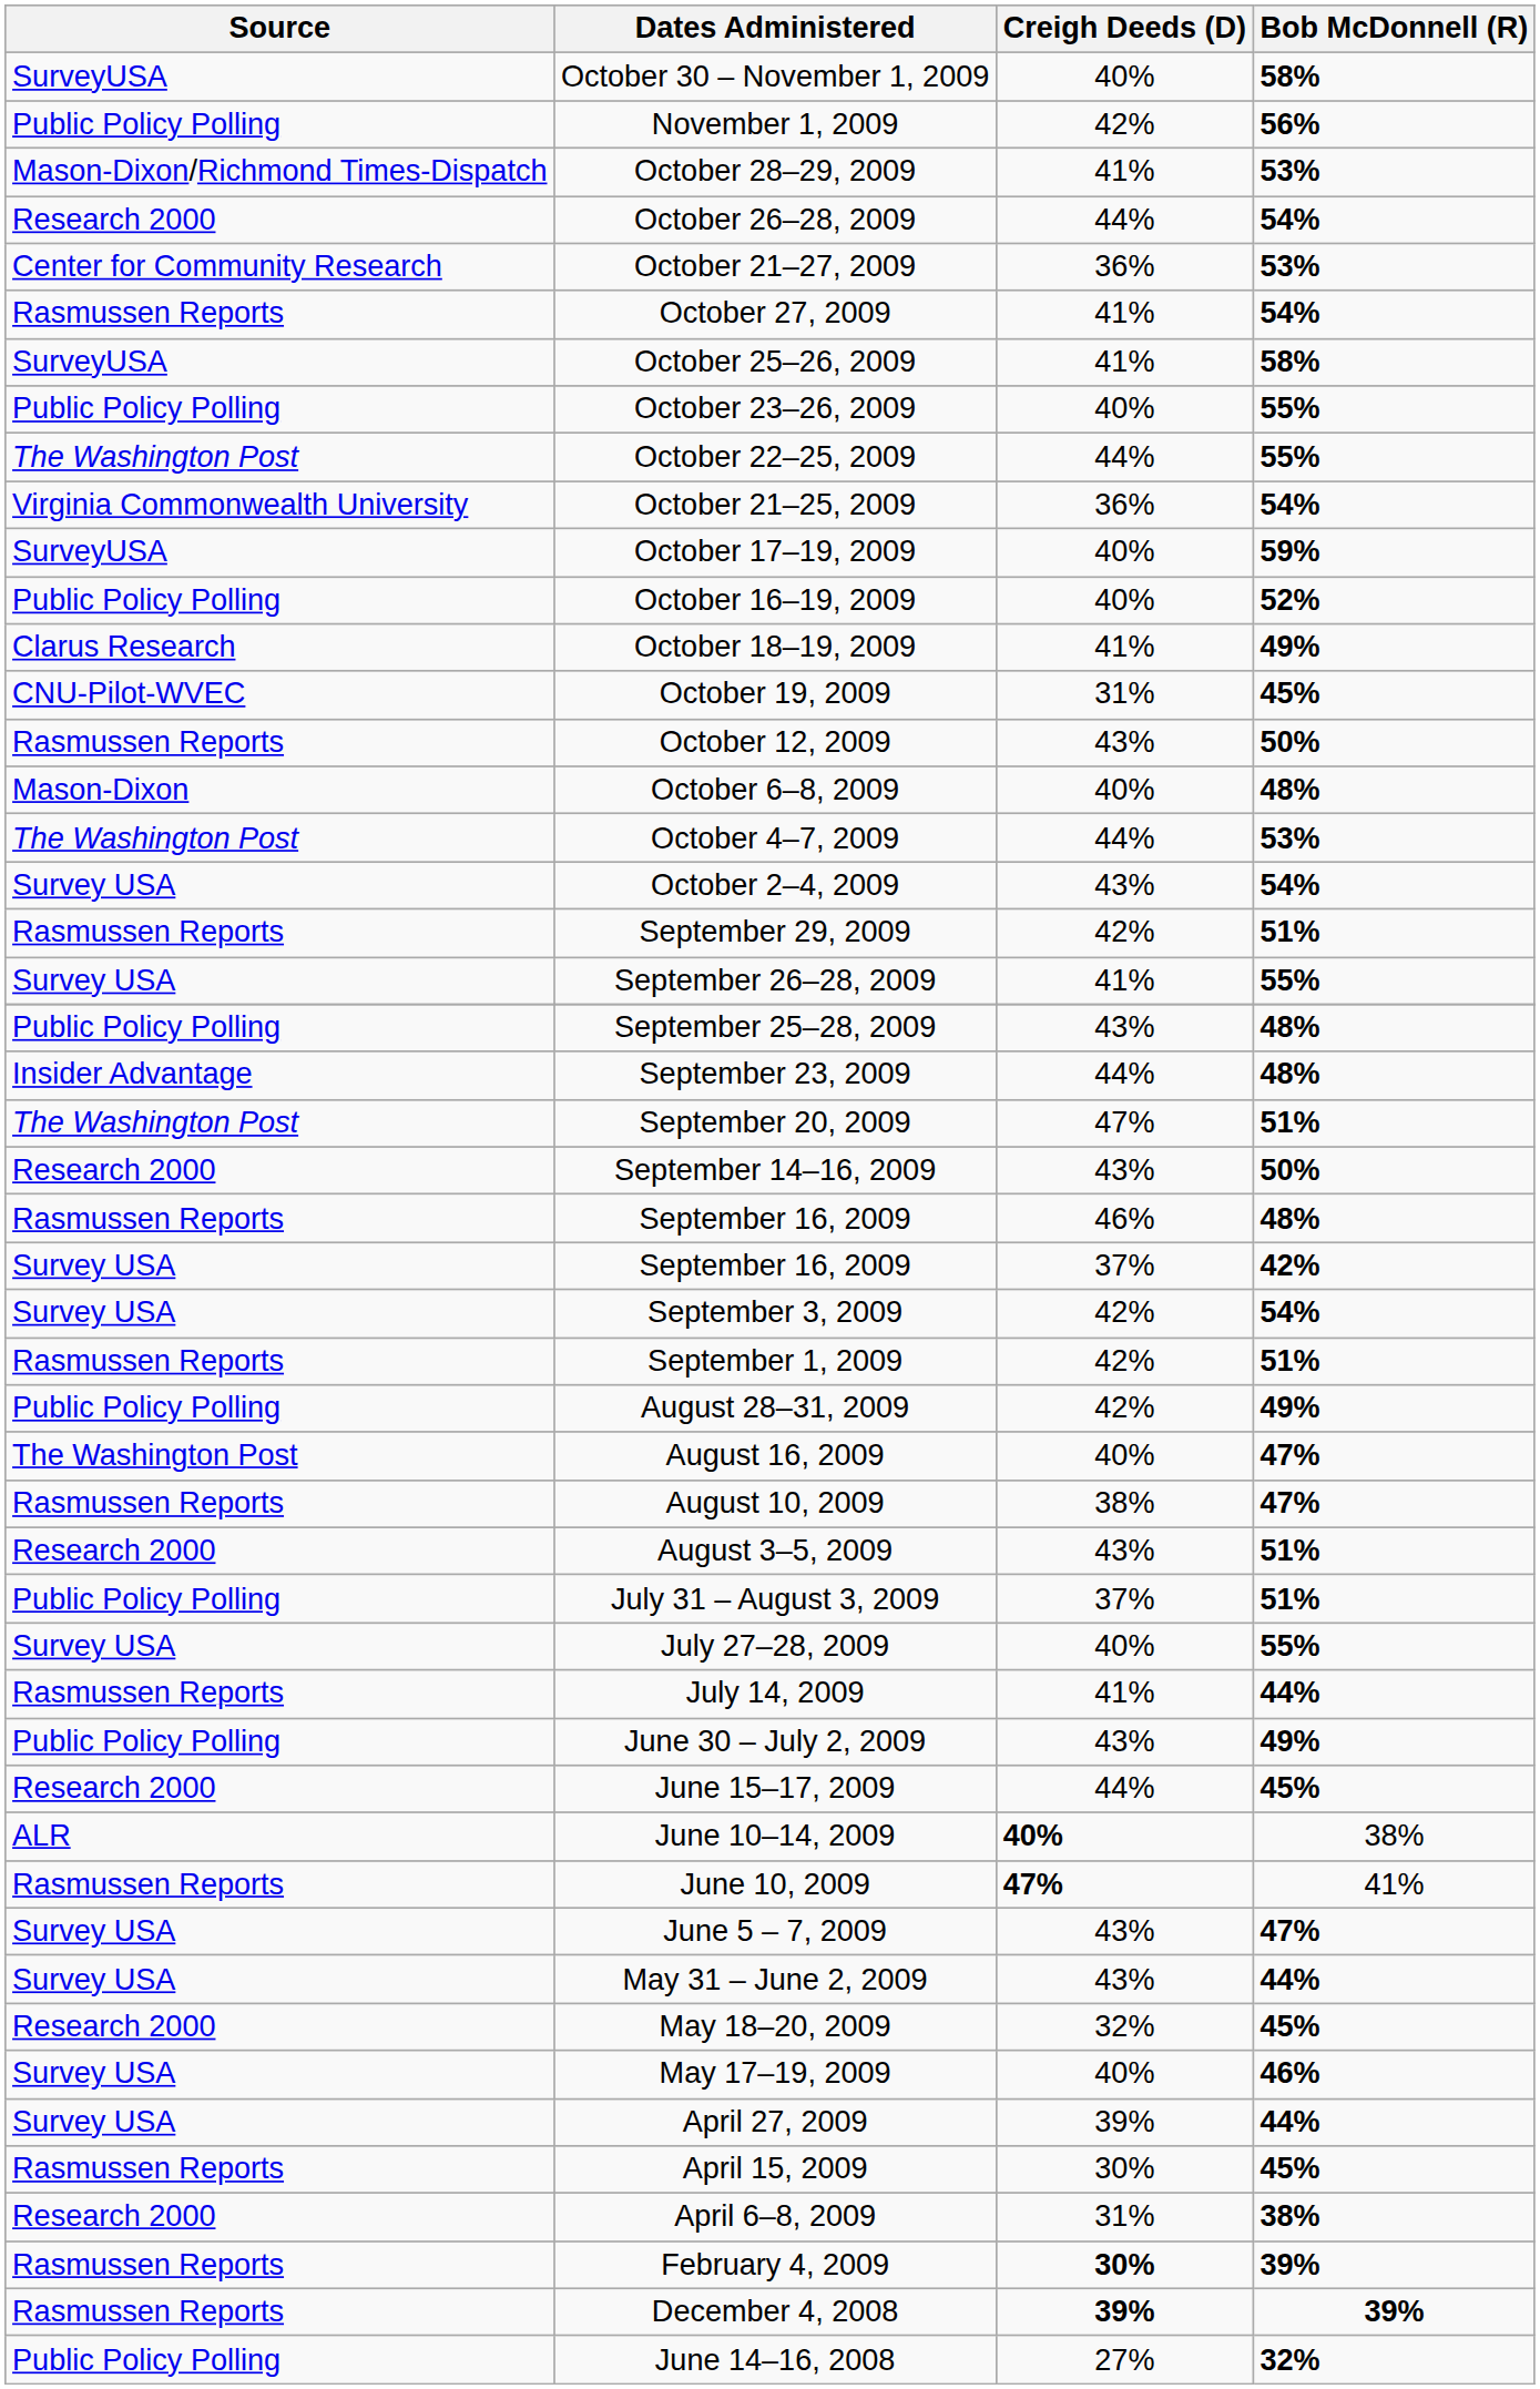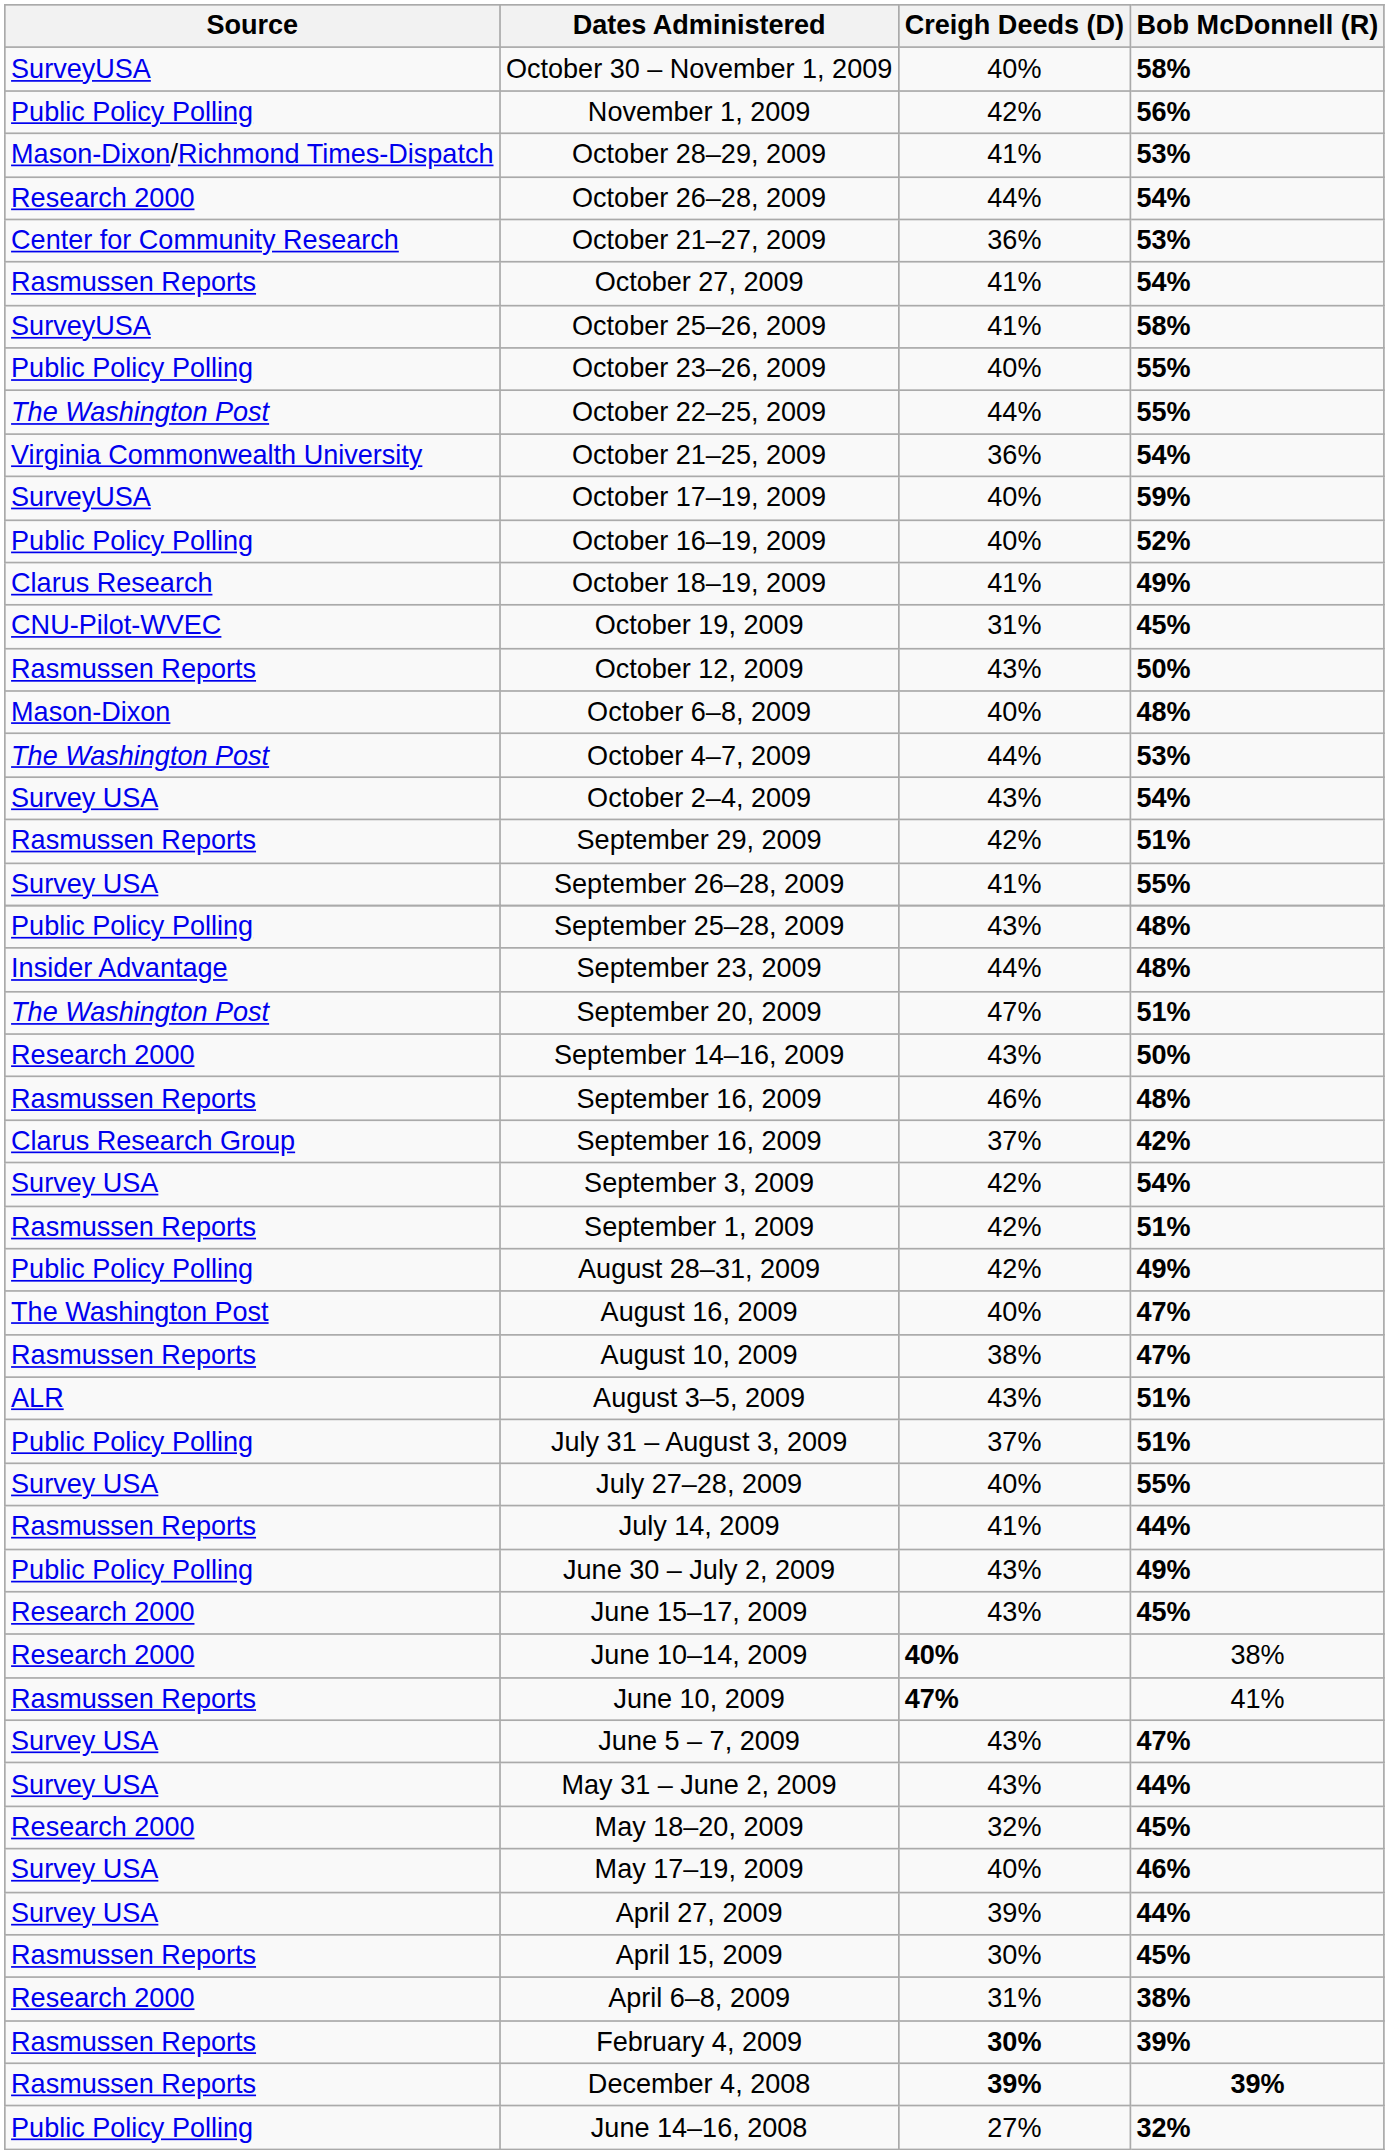 <table class="wikitable">
 <tr>
 <th>Source</th>
 <th>Dates Administered</th>
 <th>Creigh Deeds (D)</th>
 <th>Bob McDonnell (R)</th>
 </tr>
 <tr>
 <td><a href='#'>SurveyUSA</a></td>
 <td align=center>October 30 – November 1, 2009</td>
 <td align=center>40%</td>
 <td><strong>58%</strong></td>
 </tr>
 <tr>
 <td><a href='#'>Public Policy Polling</a></td>
 <td align=center>November 1, 2009</td>
 <td align=center>42%</td>
 <td><strong>56%</strong></td>
 </tr>
 <tr>
 <td><a href='#'>Mason-Dixon</a>/<a href='#'>Richmond Times-Dispatch</a></td>
 <td align=center>October 28–29, 2009</td>
 <td align=center>41%</td>
 <td><strong>53%</strong></td>
 </tr>
 <tr>
 <td><a href='#'>Research 2000</a></td>
 <td align=center>October 26–28, 2009</td>
 <td align=center>44%</td>
 <td><strong>54%</strong></td>
 </tr>
 <tr>
 <td><a href='#'>Center for Community Research</a></td>
 <td align=center>October 21–27, 2009</td>
 <td align=center>36%</td>
 <td><strong>53%</strong></td>
 </tr>
 <tr>
 <td><a href='#'>Rasmussen Reports</a></td>
 <td align=center>October 27, 2009</td>
 <td align=center>41%</td>
 <td><strong>54%</strong></td>
 </tr>
 <tr>
 <td><a href='#'>SurveyUSA</a></td>
 <td align="center">October 25–26, 2009</td>
 <td align="center">41%</td>
 <td><strong>58%</strong></td>
 </tr>
 <tr>
 <td><a href='#'>Public Policy Polling</a></td>
 <td align="center">October 23–26, 2009</td>
 <td align="center">40%</td>
 <td><strong>55%</strong></td>
 </tr>
 <tr>
 <td><em><a href='#'>The Washington Post</a></em></td>
 <td align="center">October 22–25, 2009</td>
 <td align="center">44%</td>
 <td><strong>55%</strong></td>
 </tr>
 <tr>
 <td><a href='#'>Virginia Commonwealth University</a></td>
 <td align="center">October 21–25, 2009</td>
 <td align="center">36%</td>
 <td><strong>54%</strong></td>
 </tr>
 <tr>
 <td><a href='#'>SurveyUSA</a></td>
 <td align="center">October 17–19, 2009</td>
 <td align="center">40%</td>
 <td><strong>59%</strong></td>
 </tr>
 <tr>
 <td><a href='#'>Public Policy Polling</a></td>
 <td align="center">October 16–19, 2009</td>
 <td align="center">40%</td>
 <td><strong>52%</strong></td>
 </tr>
 <tr>
 <td><a href='#'>Clarus Research</a></td>
 <td align="center">October 18–19, 2009</td>
 <td align="center">41%</td>
 <td><strong>49%</strong></td>
 </tr>
 <tr>
 <td><a href='#'>CNU-Pilot-WVEC</a></td>
 <td align="center">October 19, 2009</td>
 <td align="center">31%</td>
 <td><strong>45%</strong></td>
 </tr>
 <tr>
 <td><a href='#'>Rasmussen Reports</a></td>
 <td align="center">October 12, 2009</td>
 <td align="center">43%</td>
 <td><strong>50%</strong></td>
 </tr>
 <tr>
 <td><a href='#'>Mason-Dixon</a></td>
 <td align="center">October 6–8, 2009</td>
 <td align="center">40%</td>
 <td><strong>48%</strong></td>
 </tr>
 <tr>
 <td><em><a href='#'>The Washington Post</a></em></td>
 <td align="center">October 4–7, 2009</td>
 <td align="center">44%</td>
 <td><strong>53%</strong></td>
 </tr>
 <tr>
 <td><a href='#'>Survey USA</a></td>
 <td align="center">October 2–4, 2009</td>
 <td align="center">43%</td>
 <td><strong>54%</strong></td>
 </tr>
 <tr>
 <td><a href='#'>Rasmussen Reports</a></td>
 <td align="center">September 29, 2009</td>
 <td align="center">42%</td>
 <td><strong>51%</strong></td>
 </tr>
 <tr>
 <td><a href='#'>Survey USA</a></td>
 <td align="center">September 26–28, 2009</td>
 <td align="center">41%</td>
 <td><strong>55%</strong></td>
 </tr>
 <tr>
 </tr>
 <tr>
 <td><a href='#'>Public Policy Polling</a></td>
 <td align="center">September 25–28, 2009</td>
 <td align="center">43%</td>
 <td><strong>48%</strong></td>
 </tr>
 <tr>
 <td><a href='#'>Insider Advantage</a></td>
 <td align="center">September 23, 2009</td>
 <td align="center">44%</td>
 <td><strong>48%</strong></td>
 </tr>
 <tr>
 <td><em><a href='#'>The Washington Post</a></em></td>
 <td align="center">September 20, 2009</td>
 <td align="center">47%</td>
 <td><strong>51%</strong></td>
 </tr>
 <tr>
 <td><a href='#'>Research 2000</a></td>
 <td align="center">September 14–16, 2009</td>
 <td align="center">43%</td>
 <td><strong>50%</strong></td>
 </tr>
 <tr>
 <td><a href='#'>Rasmussen Reports</a></td>
 <td align="center">September 16, 2009</td>
 <td align=center>46%</td>
 <td><strong>48%</strong></td>
 </tr>
 <tr>
-<td><a href='#'>Survey USA</a></td>
+<td><a href='#'>Clarus Research Group</a></td>
 <td align="center">September 16, 2009</td>
 <td align=center>37%</td>
 <td><strong>42%</strong></td>
 </tr>
 <tr>
 <td><a href='#'>Survey USA</a></td>
 <td align="center">September 3, 2009</td>
 <td align=center>42%</td>
 <td><strong>54%</strong></td>
 </tr>
 <tr>
 <td><a href='#'>Rasmussen Reports</a></td>
 <td align="center">September 1, 2009</td>
 <td align=center>42%</td>
 <td><strong>51%</strong></td>
 </tr>
 <tr>
 <td><a href='#'>Public Policy Polling</a></td>
 <td align="center">August 28–31, 2009</td>
 <td align=center>42%</td>
 <td><strong>49%</strong></td>
 </tr>
 <tr>
 <td><a href='#'>The Washington Post</a></td>
 <td align="center">August 16, 2009</td>
 <td align=center>40%</td>
 <td><strong>47%</strong></td>
 </tr>
 <tr>
 <td><a href='#'>Rasmussen Reports</a></td>
 <td align="center">August 10, 2009</td>
 <td align=center>38%</td>
 <td><strong>47%</strong></td>
 </tr>
 <tr>
-<td><a href='#'>Research 2000</a></td>
+<td><a href='#'>ALR</a></td>
 <td align="center">August 3–5, 2009</td>
 <td align=center>43%</td>
 <td><strong>51%</strong></td>
 </tr>
 <tr>
 <td><a href='#'>Public Policy Polling</a></td>
 <td align="center">July 31 – August 3, 2009</td>
 <td align=center>37%</td>
 <td><strong>51%</strong></td>
 </tr>
 <tr>
 <td><a href='#'>Survey USA</a></td>
 <td align="center">July 27–28, 2009</td>
 <td align="center">40%</td>
 <td><strong>55%</strong></td>
 </tr>
 <tr>
 <td><a href='#'>Rasmussen Reports</a></td>
 <td align="center">July 14, 2009</td>
 <td align=center>41%</td>
 <td><strong>44%</strong></td>
 </tr>
 <tr>
 <td><a href='#'>Public Policy Polling</a></td>
 <td align="center">June 30 – July 2, 2009</td>
 <td align=center>43%</td>
 <td><strong>49%</strong></td>
 </tr>
 <tr>
 <td><a href='#'>Research 2000</a></td>
 <td align="center">June 15–17, 2009</td>
-<td align=center>44%</td>
+<td align=center>43%</td>
 <td><strong>45%</strong></td>
 </tr>
 <tr>
-<td><a href='#'>ALR</a></td>
+<td><a href='#'>Research 2000</a></td>
 <td align=center>June 10–14, 2009</td>
 <td><strong>40%</strong></td>
 <td align=center>38%</td>
 </tr>
 <tr>
 <td><a href='#'>Rasmussen Reports</a></td>
 <td align=center>June 10, 2009</td>
 <td><strong>47%</strong></td>
 <td align=center>41%</td>
 </tr>
 <tr>
 <td><a href='#'>Survey USA</a></td>
 <td align="center">June 5 – 7, 2009</td>
 <td align=center>43%</td>
 <td><strong>47%</strong></td>
 </tr>
 <tr>
 <td><a href='#'>Survey USA</a></td>
 <td align="center">May 31 – June 2, 2009</td>
 <td align=center>43%</td>
 <td><strong>44%</strong></td>
 </tr>
 <tr>
 <td><a href='#'>Research 2000</a></td>
 <td align=center>May 18–20, 2009</td>
 <td align=center>32%</td>
 <td><strong>45%</strong></td>
 </tr>
 <tr>
 <td><a href='#'>Survey USA</a></td>
 <td align=center>May 17–19, 2009</td>
 <td align=center>40%</td>
 <td><strong>46%</strong></td>
 </tr>
 <tr>
 <td><a href='#'>Survey USA</a></td>
 <td align=center>April 27, 2009</td>
 <td align=center>39%</td>
 <td><strong>44%</strong></td>
 </tr>
 <tr>
 <td><a href='#'>Rasmussen Reports</a></td>
 <td align=center>April 15, 2009</td>
 <td align=center>30%</td>
 <td><strong>45%</strong></td>
 </tr>
 <tr>
 <td><a href='#'>Research 2000</a></td>
 <td align=center>April 6–8, 2009</td>
 <td align=center>31%</td>
 <td><strong>38%</strong></td>
 </tr>
 <tr>
 <td><a href='#'>Rasmussen Reports</a></td>
 <td align=center>February 4, 2009</td>
 <td align=center><strong>30%</strong></td>
 <td><strong>39%</strong></td>
 </tr>
 <tr>
 <td><a href='#'>Rasmussen Reports</a></td>
 <td align=center>December 4, 2008</td>
 <td align=center><strong>39%</strong></td>
 <td align=center><strong>39%</strong></td>
 </tr>
 <tr>
 <td><a href='#'>Public Policy Polling</a></td>
 <td align=center>June 14–16, 2008</td>
 <td align=center>27%</td>
 <td><strong>32%</strong></td>
 </tr>
 </table>
